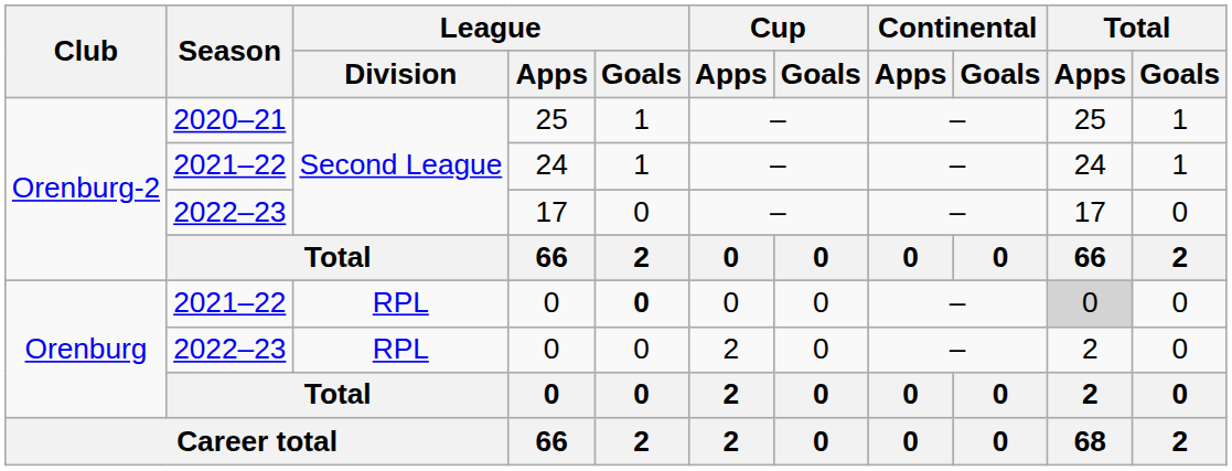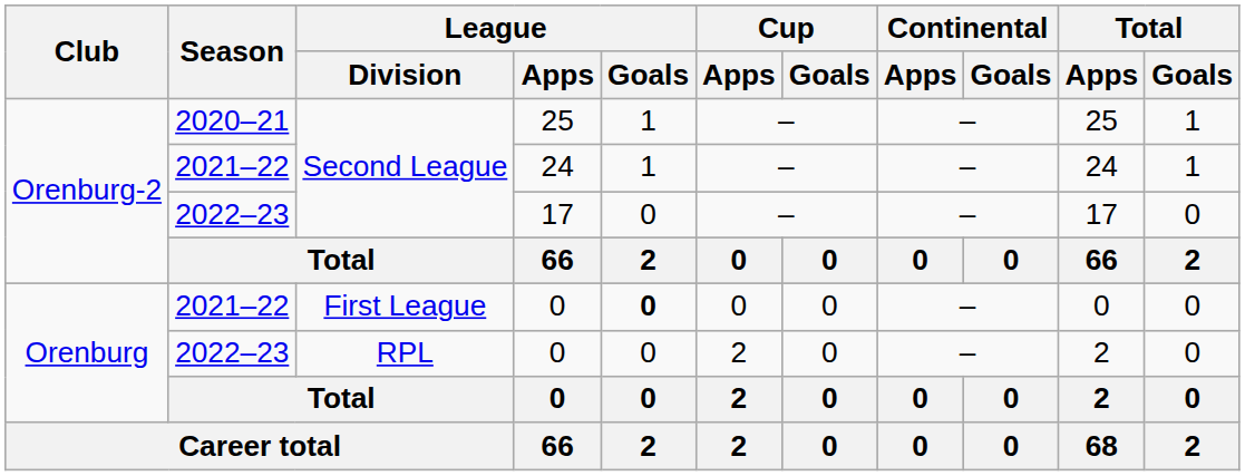 <table class="wikitable" style="text-align: center;">
 <tr>
 <th rowspan=2>Club</th>
 <th rowspan=2>Season</th>
 <th colspan=3>League</th>
 <th colspan=2>Cup</th>
 <th colspan=2>Continental</th>
 <th colspan=2>Total</th>
 </tr>
 <tr>
 <th>Division</th>
 <th>Apps</th>
 <th>Goals</th>
 <th>Apps</th>
 <th>Goals</th>
 <th>Apps</th>
 <th>Goals</th>
 <th>Apps</th>
 <th>Goals</th>
 </tr>
 <tr>
 <td rowspan="4"><a href='#'>Orenburg-2</a></td>
 <td><a href='#'>2020–21</a></td>
 <td rowspan="3"><a href='#'>Second League</a></td>
 <td>25</td>
 <td>1</td>
 <td colspan=2>–</td>
 <td colspan=2>–</td>
 <td>25</td>
 <td>1</td>
 </tr>
 <tr>
 <td><a href='#'>2021–22</a></td>
 <td>24</td>
 <td>1</td>
 <td colspan=2>–</td>
 <td colspan=2>–</td>
 <td>24</td>
 <td>1</td>
 </tr>
 <tr>
 <td><a href='#'>2022–23</a></td>
 <td>17</td>
 <td>0</td>
 <td colspan=2>–</td>
 <td colspan=2>–</td>
 <td>17</td>
 <td>0</td>
 </tr>
 <tr>
 <th colspan=2>Total</th>
 <th>66</th>
 <th>2</th>
 <th>0</th>
 <th>0</th>
 <th>0</th>
 <th>0</th>
 <th>66</th>
 <th>2</th>
 </tr>
 <tr>
 <td rowspan="3"><a href='#'>Orenburg</a></td>
 <td><a href='#'>2021–22</a></td>
-<td><a href='#'>RPL</a></td>
+<td><a href='#'>First League</a></td>
 <td>0</td>
 <td><strong>0</strong></td>
 <td>0</td>
 <td>0</td>
 <td colspan=2>–</td>
-<td style="background: lightgrey;">0</td>
+<td>0</td>
 <td>0</td>
 </tr>
 <tr>
 <td><a href='#'>2022–23</a></td>
 <td><a href='#'>RPL</a></td>
 <td>0</td>
 <td>0</td>
 <td>2</td>
 <td>0</td>
 <td colspan=2>–</td>
 <td>2</td>
 <td>0</td>
 </tr>
 <tr>
 <th colspan=2>Total</th>
 <th>0</th>
 <th>0</th>
 <th>2</th>
 <th>0</th>
 <th>0</th>
 <th>0</th>
 <th>2</th>
 <th>0</th>
 </tr>
 <tr>
 <th colspan=3>Career total</th>
 <th>66</th>
 <th>2</th>
 <th>2</th>
 <th>0</th>
 <th>0</th>
 <th>0</th>
 <th>68</th>
 <th>2</th>
 </tr>
 </table>
